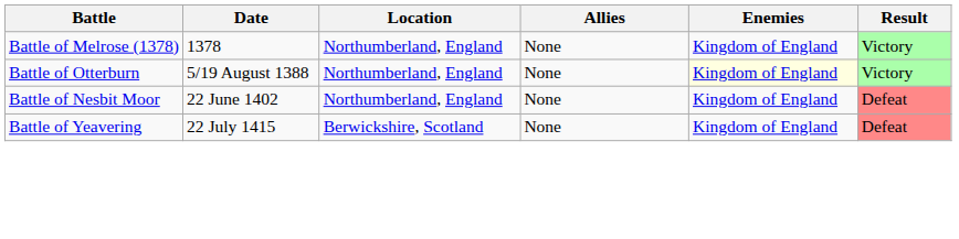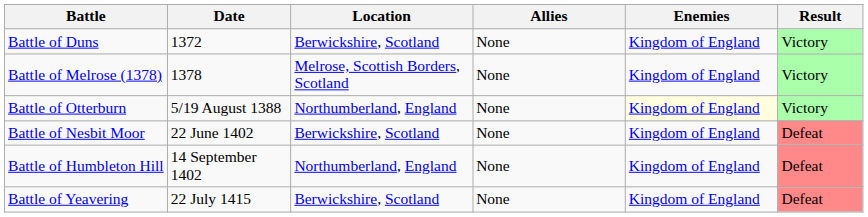 <table class="wikitable sortable">
 <tr>
 <th>Battle</th>
 <th width="120">Date</th>
 <th width="180">Location</th>
 <th width="150">Allies</th>
 <th width="150">Enemies</th>
 <th width="80">Result</th>
 </tr>
 <tr>
+<td><a href='#'>Battle of Duns</a></td>
+<td>1372</td>
+<td><a href='#'>Berwickshire</a>, <a href='#'>Scotland</a></td>
+<td>None</td>
+<td> <a href='#'>Kingdom of England</a></td>
+<td style="background:#AFA">Victory</td>
+</tr>
+<tr>
 <td><a href='#'>Battle of Melrose (1378)</a></td>
 <td>1378</td>
-<td><a href='#'>Northumberland</a>, <a href='#'>England</a></td>
+<td><a href='#'>Melrose, Scottish Borders</a>, <a href='#'>Scotland</a></td>
 <td>None</td>
 <td> <a href='#'>Kingdom of England</a></td>
 <td style="background:#AFA">Victory</td>
 </tr>
 <tr>
 <td><a href='#'>Battle of Otterburn</a></td>
 <td>5/19 August 1388</td>
 <td><a href='#'>Northumberland</a>, <a href='#'>England</a></td>
 <td>None</td>
 <td style="background: lightyellow;"> <a href='#'>Kingdom of England</a></td>
 <td style="background:#AFA">Victory</td>
 </tr>
 <tr>
 <td><a href='#'>Battle of Nesbit Moor</a></td>
 <td>22 June 1402</td>
+<td><a href='#'>Berwickshire</a>, <a href='#'>Scotland</a></td>
+<td>None</td>
+<td> <a href='#'>Kingdom of England</a></td>
+<td style="background:#F88">Defeat</td>
+</tr>
+<tr>
+<td><a href='#'>Battle of Humbleton Hill</a></td>
+<td>14 September 1402</td>
 <td><a href='#'>Northumberland</a>, <a href='#'>England</a></td>
 <td>None</td>
 <td> <a href='#'>Kingdom of England</a></td>
 <td style="background:#F88">Defeat</td>
 </tr>
 <tr>
 <td><a href='#'>Battle of Yeavering</a></td>
 <td>22 July 1415</td>
 <td><a href='#'>Berwickshire</a>, <a href='#'>Scotland</a></td>
 <td>None</td>
 <td> <a href='#'>Kingdom of England</a></td>
 <td style="background:#F88">Defeat</td>
 </tr>
 </table>
